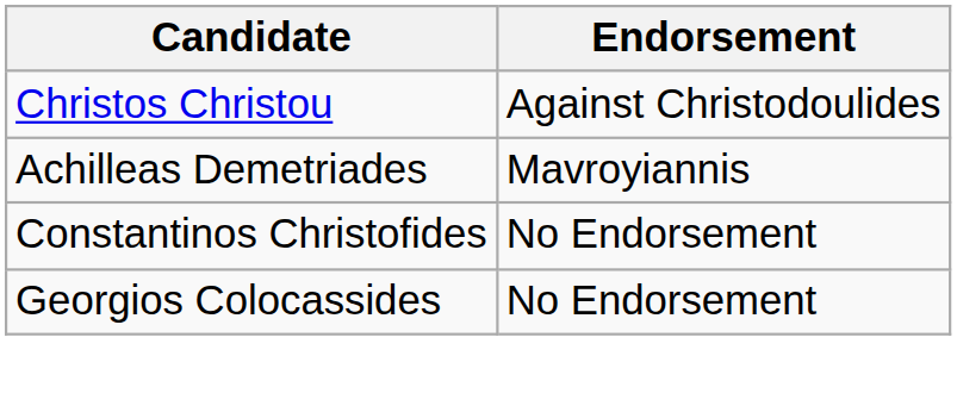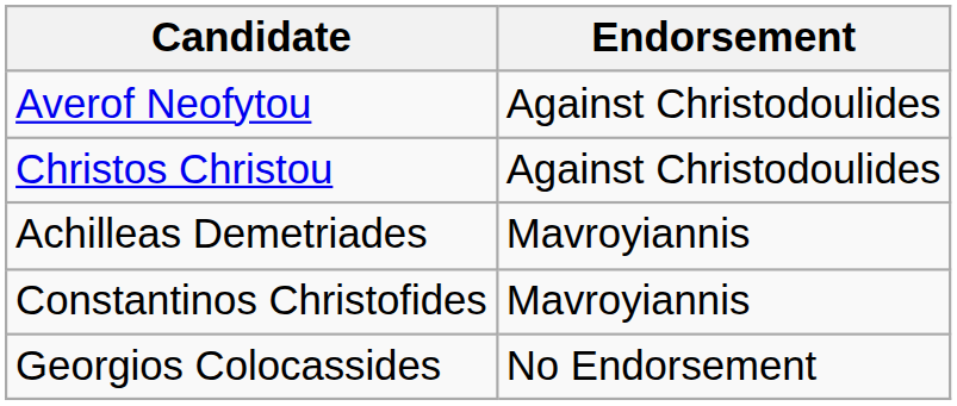 <table class="wikitable">
 <tr>
 <th>Candidate</th>
 <th>Endorsement</th>
+</tr>
+<tr>
+<td><a href='#'>Averof Neofytou</a></td>
+<td>Against Christodoulides</td>
 </tr>
 <tr>
 <td><a href='#'>Christos Christou</a></td>
 <td>Against Christodoulides</td>
 </tr>
 <tr>
 <td>Achilleas Demetriades</td>
 <td>Mavroyiannis</td>
 </tr>
 <tr>
 <td>Constantinos Christofides</td>
-<td>No Endorsement</td>
+<td>Mavroyiannis</td>
 </tr>
 <tr>
 <td>Georgios Colocassides</td>
 <td>No Endorsement</td>
 </tr>
 </table>
